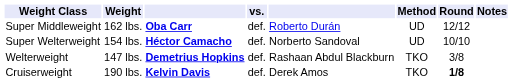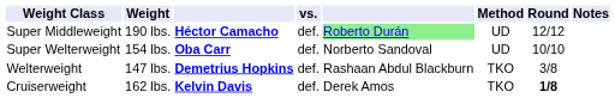 <table class="toccolours" style="font-size: 85%;">
 <tr>
 <th style="background:#e6e8fa; color:#000; text-align:center;">Weight Class</th>
 <th style="background:#e6e8fa; color:#000; text-align:center;">Weight</th>
 <th style="background:#e6e8fa; color:#000; text-align:center;"></th>
 <th style="background:#e6e8fa; color:#000; text-align:center;">vs.</th>
 <th style="background:#e6e8fa; color:#000; text-align:center;"></th>
 <th style="background:#e6e8fa; color:#000; text-align:center;">Method</th>
 <th style="background:#e6e8fa; color:#000; text-align:center;">Round</th>
 <th style="background:#e6e8fa; color:#000; text-align:center;">Notes</th>
 </tr>
 <tr>
 <td>Super Middleweight</td>
-<td>162 lbs.</td>
-<td><strong><a href='#'>Oba Carr</a></strong></td>
+<td>190 lbs.</td>
+<td><strong><a href='#'>Héctor Camacho</a></strong></td>
 <td>def.</td>
-<td><a href='#'>Roberto Durán</a></td>
+<td style="background: lightgreen;"><a href='#'>Roberto Durán</a></td>
 <td align=center>UD</td>
 <td align=center>12/12</td>
 <td></td>
 </tr>
 <tr>
 <td>Super Welterweight</td>
 <td>154 lbs.</td>
-<td><strong><a href='#'>Héctor Camacho</a></strong></td>
+<td><strong><a href='#'>Oba Carr</a></strong></td>
 <td>def.</td>
 <td>Norberto Sandoval</td>
 <td align=center>UD</td>
 <td align=center>10/10</td>
 </tr>
 <tr>
 <td>Welterweight</td>
 <td>147 lbs.</td>
 <td><strong><a href='#'>Demetrius Hopkins</a></strong></td>
 <td>def.</td>
 <td>Rashaan Abdul Blackburn</td>
 <td align=center>TKO</td>
 <td align=center>3/8</td>
 </tr>
 <tr>
 <td>Cruiserweight</td>
-<td>190 lbs.</td>
+<td>162 lbs.</td>
 <td><strong><a href='#'>Kelvin Davis</a></strong></td>
 <td>def.</td>
 <td>Derek Amos</td>
 <td align=center>TKO</td>
 <td align=center><strong>1/8</strong></td>
 </tr>
 </table>
